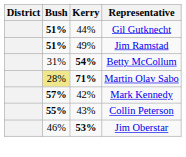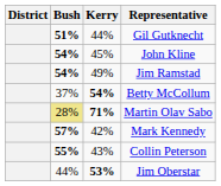 <table class=wikitable>
 <tr>
 <th>District</th>
 <th>Bush</th>
 <th>Kerry</th>
 <th>Representative</th>
 </tr>
 <tr align=center>
 <th></th>
 <td><strong>51%</strong></td>
 <td>44%</td>
 <td><a href='#'>Gil Gutknecht</a></td>
 </tr>
 <tr align=center>
 <th></th>
-<td><strong>51%</strong></td>
+<td><strong>54%</strong></td>
+<td>45%</td>
+<td><a href='#'>John Kline</a></td>
+</tr>
+<tr align=center>
+<th></th>
+<td><strong>54%</strong></td>
 <td>49%</td>
 <td><a href='#'>Jim Ramstad</a></td>
 </tr>
 <tr align=center>
 <th></th>
-<td>31%</td>
+<td>37%</td>
 <td><strong>54%</strong></td>
 <td><a href='#'>Betty McCollum</a></td>
 </tr>
 <tr align=center>
 <th></th>
 <td style="background: khaki;">28%</td>
 <td><strong>71%</strong></td>
 <td><a href='#'>Martin Olav Sabo</a></td>
 </tr>
 <tr align=center>
 <th></th>
 <td><strong>57%</strong></td>
 <td>42%</td>
 <td><a href='#'>Mark Kennedy</a></td>
 </tr>
 <tr align=center>
 <th></th>
 <td><strong>55%</strong></td>
 <td>43%</td>
 <td><a href='#'>Collin Peterson</a></td>
 </tr>
 <tr align=center>
 <th></th>
-<td>46%</td>
+<td>44%</td>
 <td><strong>53%</strong></td>
 <td><a href='#'>Jim Oberstar</a></td>
 </tr>
 </table>
